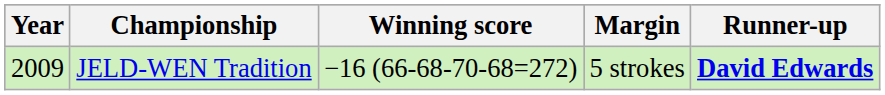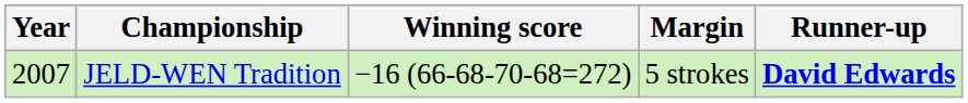 <table class="wikitable">
 <tr>
 <th>Year</th>
 <th>Championship</th>
 <th>Winning score</th>
 <th>Margin</th>
 <th>Runner-up</th>
 </tr>
 <tr style="background:#d0f0c0;">
-<td>2009</td>
+<td>2007</td>
 <td><a href='#'>JELD-WEN Tradition</a></td>
 <td>−16 (66-68-70-68=272)</td>
 <td>5 strokes</td>
 <td><strong> <a href='#'>David Edwards</a></strong></td>
 </tr>
 </table>
